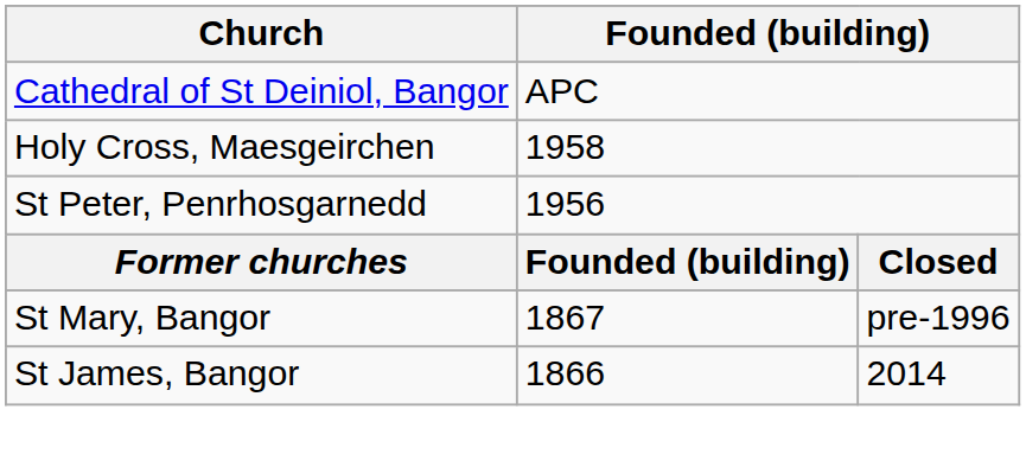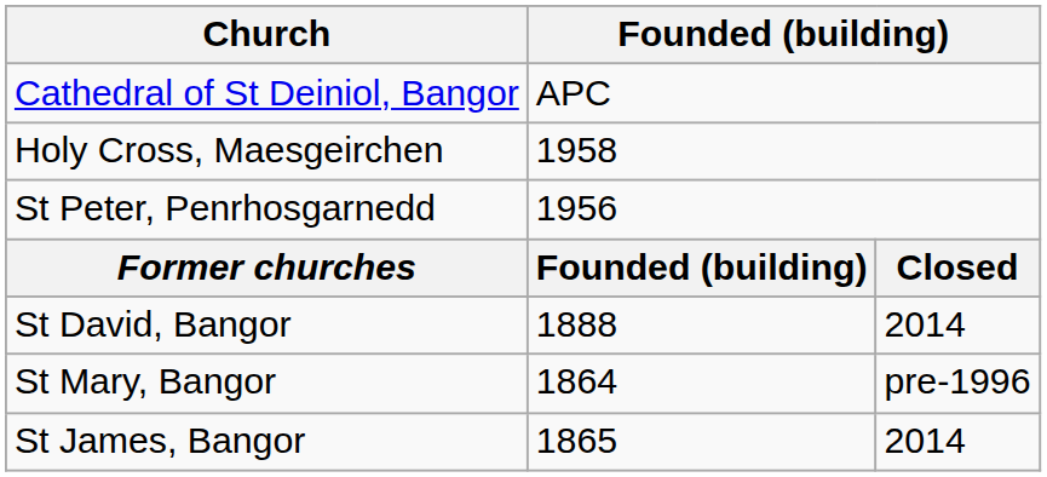 <table class="wikitable">
 <tr>
 <th>Church</th>
 <th colspan="2">Founded (building)</th>
 </tr>
 <tr>
 <td><a href='#'>Cathedral of St Deiniol, Bangor</a></td>
 <td colspan="2">APC</td>
 </tr>
 <tr>
 <td>Holy Cross, Maesgeirchen</td>
 <td colspan="2">1958</td>
 </tr>
 <tr>
 <td>St Peter, Penrhosgarnedd</td>
 <td colspan="2">1956</td>
 </tr>
 <tr>
 <th><em>Former churches</em></th>
 <th>Founded (building)</th>
 <th>Closed</th>
 </tr>
 <tr>
+<td>St David, Bangor</td>
+<td>1888</td>
+<td>2014</td>
+</tr>
+<tr>
 <td>St Mary, Bangor</td>
-<td>1867</td>
+<td>1864</td>
 <td>pre-1996</td>
 </tr>
 <tr>
 <td>St James, Bangor</td>
-<td>1866</td>
+<td>1865</td>
 <td>2014</td>
 </tr>
 </table>
